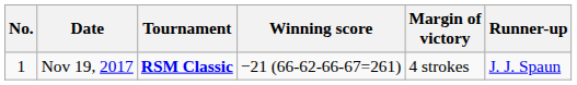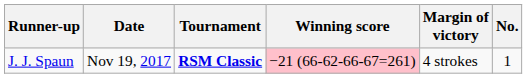 <table class="wikitable" style="font-size:95%;">
 <tr>
-<th>No.</th>
+<th>Runner-up</th>
 <th>Date</th>
 <th>Tournament</th>
 <th>Winning score</th>
 <th>Margin of<br>victory</th>
-<th>Runner-up</th>
+<th>No.</th>
 </tr>
 <tr>
-<td align=center>1</td>
+<td> <a href='#'>J. J. Spaun</a></td>
 <td align=right>Nov 19, <a href='#'>2017</a></td>
 <td><strong><a href='#'>RSM Classic</a></strong></td>
-<td>−21 (66-62-66-67=261)</td>
+<td style="background: pink;">−21 (66-62-66-67=261)</td>
 <td>4 strokes</td>
-<td> <a href='#'>J. J. Spaun</a></td>
+<td align=center>1</td>
 </tr>
 </table>
